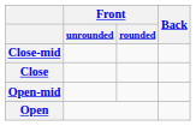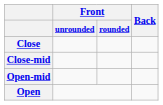 <table class="wikitable" style="text-align: center;">
 <tr>
 <th></th>
 <th colspan="2"><a href='#'>Front</a></th>
 <th rowspan="2"><a href='#'>Back</a></th>
 </tr>
 <tr>
 <th></th>
 <th><small><a href='#'>unrounded</a></small></th>
 <th><small><a href='#'>rounded</a></small></th>
 </tr>
+<tr align=center>
+<th><a href='#'>Close</a></th>
+<td><br> </td>
+<td><br> </td>
+<td></td>
+</tr>
 <tr>
 <th><a href='#'>Close-mid</a></th>
 <td><br> </td>
 <td></td>
 <td><br> </td>
-</tr>
-<tr align=center>
-<th><a href='#'>Close</a></th>
-<td><br> </td>
-<td><br> </td>
-<td></td>
 </tr>
 <tr>
 <th><a href='#'>Open-mid</a></th>
 <td><br></td>
 <td></td>
 <td><br></td>
 </tr>
 <tr>
 <th><a href='#'>Open</a></th>
 <td colspan="2"></td>
 <td><br> </td>
 </tr>
 </table>
